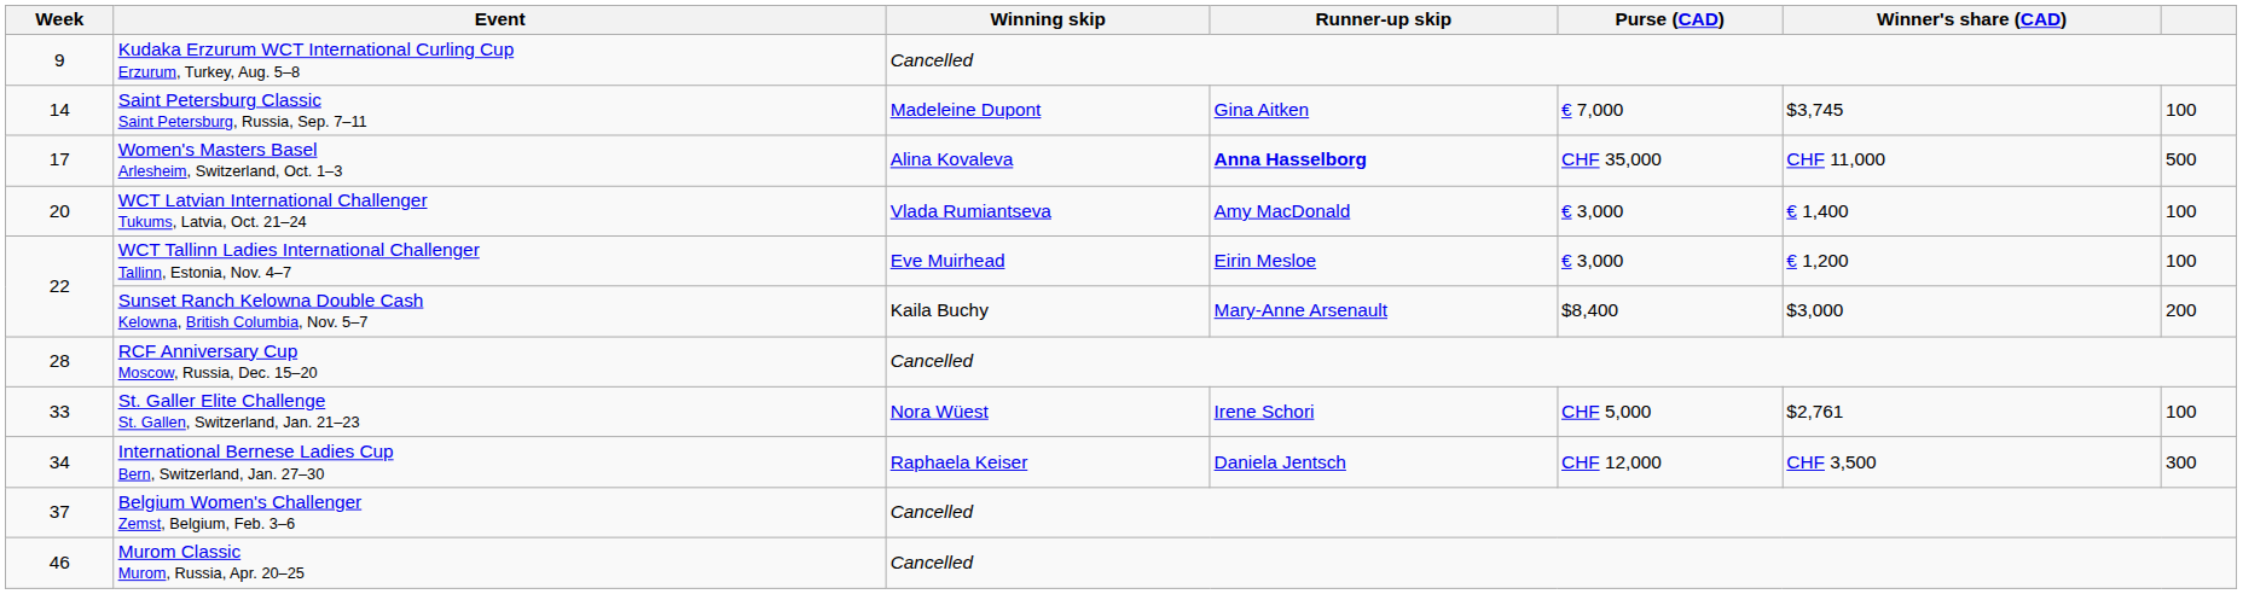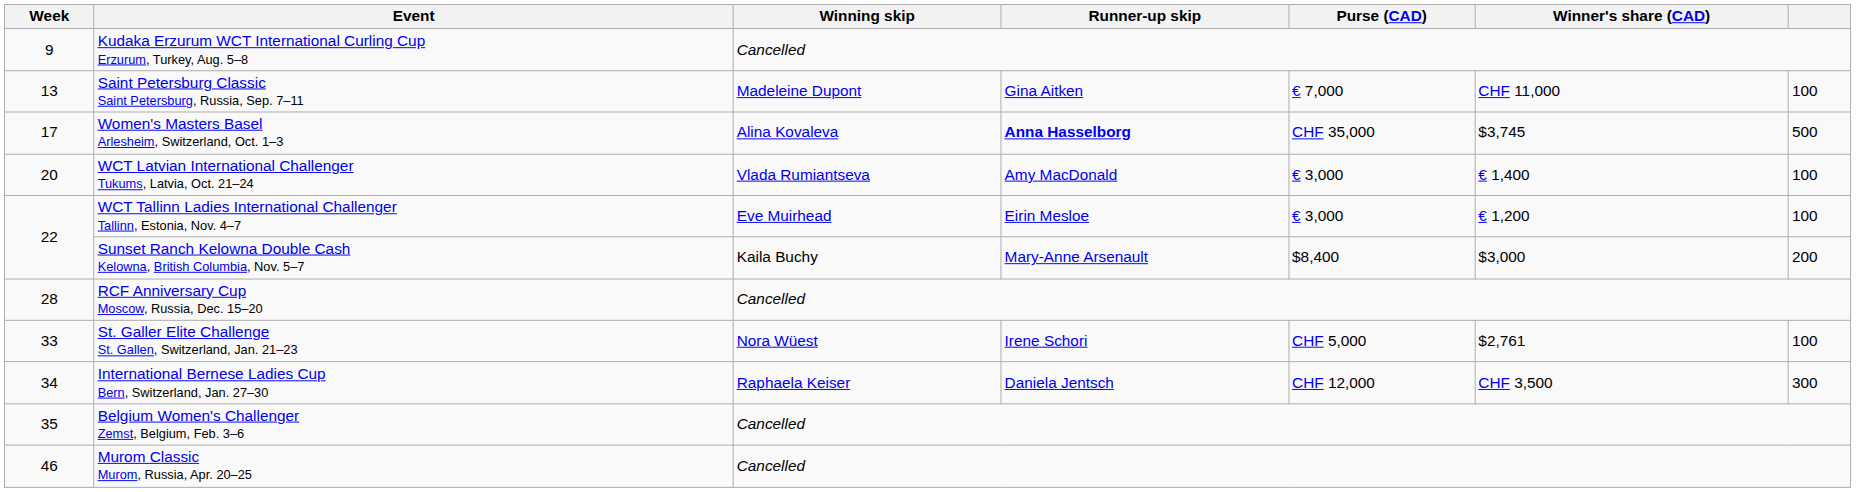 <table class="wikitable sortable" style="margin-right:0; width:97%">
 <tr>
 <th>Week</th>
 <th>Event</th>
 <th>Winning skip</th>
 <th>Runner-up skip</th>
 <th>Purse (<a href='#'>CAD</a>)</th>
 <th>Winner's share (<a href='#'>CAD</a>)</th>
 <th></th>
 </tr>
 <tr>
 <td align=center>9</td>
 <td><a href='#'>Kudaka Erzurum WCT International Curling Cup</a> <br> <small><a href='#'>Erzurum</a>, Turkey, Aug. 5–8</small></td>
 <td colspan="5"><em>Cancelled</em></td>
 </tr>
 <tr>
-<td align=center>14</td>
+<td align=center>13</td>
 <td><a href='#'>Saint Petersburg Classic</a> <br> <small><a href='#'>Saint Petersburg</a>, Russia, Sep. 7–11</small></td>
 <td> <a href='#'>Madeleine Dupont</a></td>
 <td> <a href='#'>Gina Aitken</a></td>
 <td><a href='#'>€</a> 7,000</td>
-<td>$3,745</td>
+<td><a href='#'>CHF</a> 11,000</td>
 <td>100</td>
 </tr>
 <tr>
 <td align=center>17</td>
 <td><a href='#'>Women's Masters Basel</a> <br> <small><a href='#'>Arlesheim</a>, Switzerland, Oct. 1–3</small></td>
 <td> <a href='#'>Alina Kovaleva</a></td>
 <td><strong> <a href='#'>Anna Hasselborg</a></strong></td>
 <td><a href='#'>CHF</a> 35,000</td>
-<td><a href='#'>CHF</a> 11,000</td>
+<td>$3,745</td>
 <td>500</td>
 </tr>
 <tr>
 <td align=center>20</td>
 <td><a href='#'>WCT Latvian International Challenger</a> <br> <small><a href='#'>Tukums</a>, Latvia, Oct. 21–24</small></td>
 <td> <a href='#'>Vlada Rumiantseva</a></td>
 <td> <a href='#'>Amy MacDonald</a></td>
 <td><a href='#'>€</a> 3,000</td>
 <td><a href='#'>€</a> 1,400</td>
 <td>100</td>
 </tr>
 <tr>
 <td align=center rowspan=2>22</td>
 <td><a href='#'>WCT Tallinn Ladies International Challenger</a> <br> <small><a href='#'>Tallinn</a>, Estonia, Nov. 4–7</small></td>
 <td> <a href='#'>Eve Muirhead</a></td>
 <td> <a href='#'>Eirin Mesloe</a></td>
 <td><a href='#'>€</a> 3,000</td>
 <td><a href='#'>€</a> 1,200</td>
 <td>100</td>
 </tr>
 <tr>
 <td><a href='#'>Sunset Ranch Kelowna Double Cash</a> <br> <small><a href='#'>Kelowna</a>, <a href='#'>British Columbia</a>, Nov. 5–7</small></td>
 <td> Kaila Buchy</td>
 <td> <a href='#'>Mary-Anne Arsenault</a></td>
 <td>$8,400</td>
 <td>$3,000</td>
 <td>200</td>
 </tr>
 <tr>
 <td align=center>28</td>
 <td><a href='#'>RCF Anniversary Cup</a> <br> <small><a href='#'>Moscow</a>, Russia, Dec. 15–20</small></td>
 <td colspan="5"><em>Cancelled</em></td>
 </tr>
 <tr>
 <td align=center>33</td>
 <td><a href='#'>St. Galler Elite Challenge</a> <br> <small><a href='#'>St. Gallen</a>, Switzerland, Jan. 21–23</small></td>
 <td> <a href='#'>Nora Wüest</a></td>
 <td> <a href='#'>Irene Schori</a></td>
 <td><a href='#'>CHF</a> 5,000</td>
 <td>$2,761</td>
 <td>100</td>
 </tr>
 <tr>
 <td align=center>34</td>
 <td><a href='#'>International Bernese Ladies Cup</a> <br> <small><a href='#'>Bern</a>, Switzerland, Jan. 27–30</small></td>
 <td> <a href='#'>Raphaela Keiser</a></td>
 <td> <a href='#'>Daniela Jentsch</a></td>
 <td><a href='#'>CHF</a> 12,000</td>
 <td><a href='#'>CHF</a> 3,500</td>
 <td>300</td>
 </tr>
 <tr>
-<td align=center>37</td>
+<td align=center>35</td>
 <td><a href='#'>Belgium Women's Challenger</a> <br> <small><a href='#'>Zemst</a>, Belgium, Feb. 3–6</small></td>
 <td colspan="5"><em>Cancelled</em></td>
 </tr>
 <tr>
 <td align=center>46</td>
 <td><a href='#'>Murom Classic</a> <br> <small><a href='#'>Murom</a>, Russia, Apr. 20–25</small></td>
 <td colspan="5"><em>Cancelled</em></td>
 </tr>
 </table>
